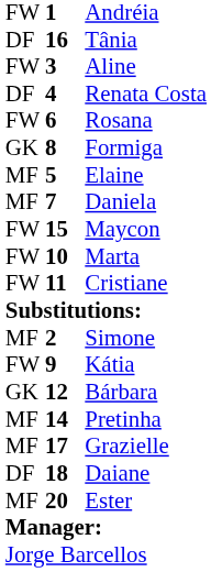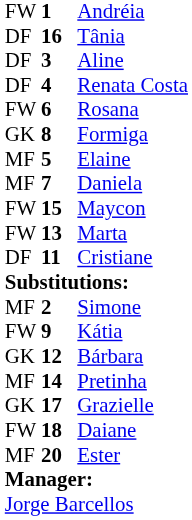 <table style="font-size:90%; margin:0.2em auto;" cellspacing="0" cellpadding="0">
 <tr>
 <th width="25"></th>
 <th width="25"></th>
 </tr>
 <tr>
 <td>FW</td>
 <td><strong>1</strong></td>
 <td><a href='#'>Andréia</a></td>
 </tr>
 <tr>
 <td>DF</td>
 <td><strong>16</strong></td>
 <td><a href='#'>Tânia</a></td>
 </tr>
 <tr>
-<td>FW</td>
+<td>DF</td>
 <td><strong>3</strong></td>
 <td><a href='#'>Aline</a></td>
 </tr>
 <tr>
 <td>DF</td>
 <td><strong>4</strong></td>
 <td><a href='#'>Renata Costa</a></td>
 </tr>
 <tr>
 <td>FW</td>
 <td><strong>6</strong></td>
 <td><a href='#'>Rosana</a></td>
 <td></td>
 <td></td>
 </tr>
 <tr>
 <td>GK</td>
 <td><strong>8 </strong></td>
 <td><a href='#'>Formiga</a></td>
 </tr>
 <tr>
 <td>MF</td>
 <td><strong>5</strong></td>
 <td><a href='#'>Elaine</a></td>
 </tr>
 <tr>
 <td>MF</td>
 <td><strong>7</strong></td>
 <td><a href='#'>Daniela</a></td>
 </tr>
 <tr>
 <td>FW</td>
 <td><strong>15</strong></td>
 <td><a href='#'>Maycon</a></td>
 </tr>
 <tr>
 <td>FW</td>
-<td><strong>10</strong></td>
+<td><strong>13</strong></td>
 <td><a href='#'>Marta</a></td>
 </tr>
 <tr>
-<td>FW</td>
+<td>DF</td>
 <td><strong>11</strong></td>
 <td><a href='#'>Cristiane</a></td>
 <td></td>
 <td></td>
 </tr>
 <tr>
 <td colspan=3><strong>Substitutions:</strong></td>
 </tr>
 <tr>
 <td>MF</td>
 <td><strong>2</strong></td>
 <td><a href='#'>Simone</a></td>
 </tr>
 <tr>
 <td>FW</td>
 <td><strong>9</strong></td>
 <td><a href='#'>Kátia</a></td>
 <td></td>
 <td></td>
 </tr>
 <tr>
 <td>GK</td>
 <td><strong>12</strong></td>
 <td><a href='#'>Bárbara</a></td>
 </tr>
 <tr>
 <td>MF</td>
 <td><strong>14</strong></td>
 <td><a href='#'>Pretinha</a></td>
 <td></td>
 <td></td>
 </tr>
 <tr>
-<td>MF</td>
+<td>GK</td>
 <td><strong>17</strong></td>
 <td><a href='#'>Grazielle</a></td>
 </tr>
 <tr>
-<td>DF</td>
+<td>FW</td>
 <td><strong>18</strong></td>
 <td><a href='#'>Daiane</a></td>
 </tr>
 <tr>
 <td>MF</td>
 <td><strong>20</strong></td>
 <td><a href='#'>Ester</a></td>
 </tr>
 <tr>
 <td colspan=3><strong>Manager:</strong></td>
 </tr>
 <tr>
 <td colspan=4> <a href='#'>Jorge Barcellos</a></td>
 </tr>
 </table>
